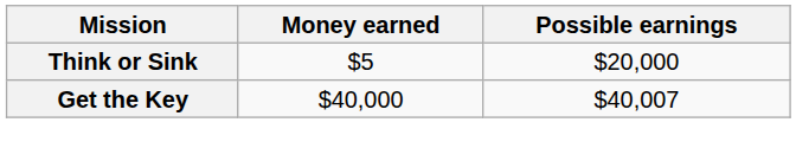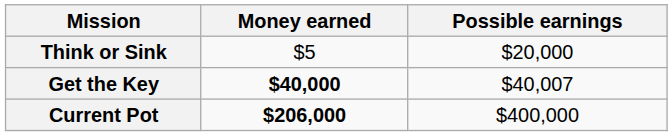 <table class="wikitable plainrowheaders floatright" style="font-size: 95%; margin: 10px; text-align: center;" align="right" width="40%">
 <tr>
 <th scope="col">Mission</th>
 <th scope="col">Money earned</th>
 <th scope="col">Possible earnings</th>
 </tr>
 <tr>
 <th scope="row">Think or Sink</th>
 <td>$5</td>
 <td>$20,000</td>
 </tr>
 <tr>
 <th scope="row">Get the Key</th>
-<td>$40,000</td>
+<td><strong>$40,000</strong></td>
 <td>$40,007</td>
 </tr>
+<tr>
+<th scope="row"><strong><span>Current Pot</span></strong></th>
+<td><strong><span>$206,000</span></strong></td>
+<td>$400,000</td>
+</tr>
 </table>
